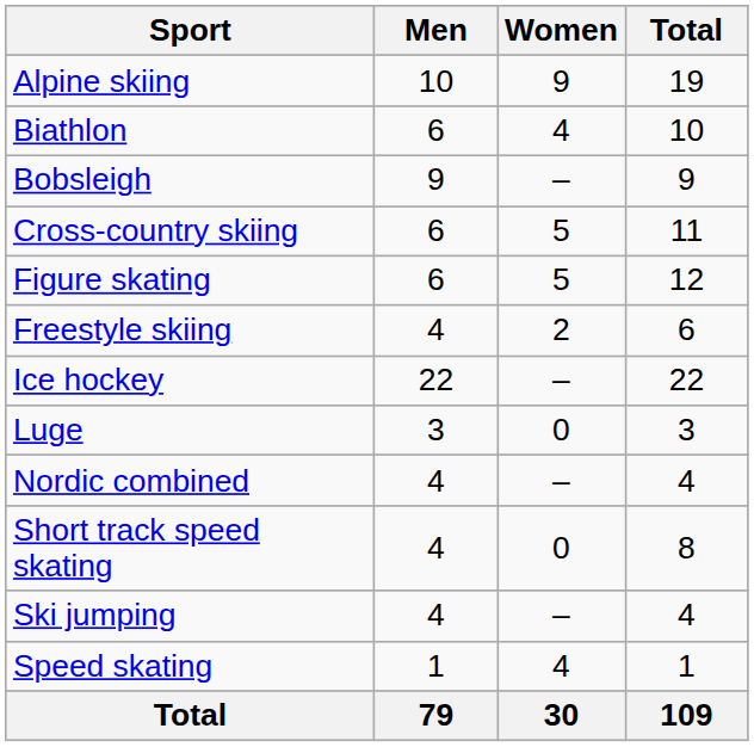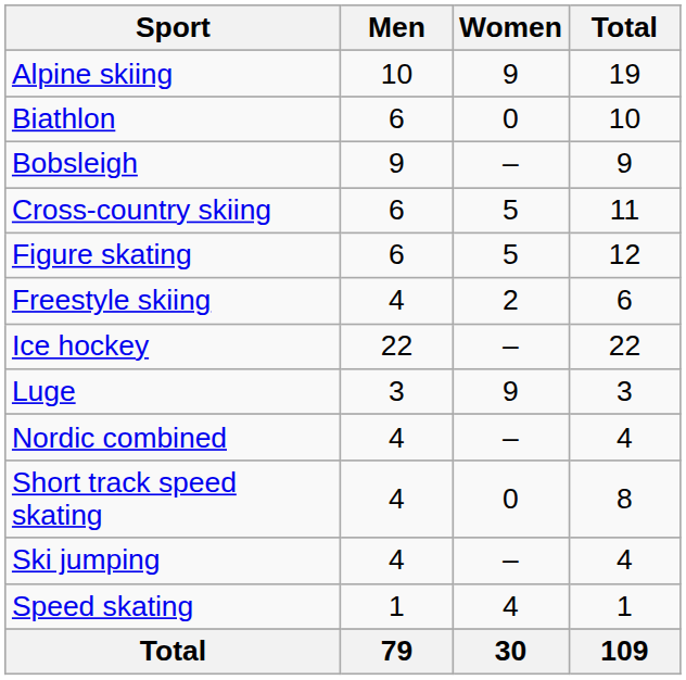 <table class="wikitable sortable" style="text-align:center;">
 <tr>
 <th width=180>Sport</th>
 <th width=55>Men</th>
 <th width=55>Women</th>
 <th width=55>Total</th>
 </tr>
 <tr>
 <td align=left><a href='#'>Alpine skiing</a></td>
 <td>10</td>
 <td>9</td>
 <td>19</td>
 </tr>
 <tr>
 <td align=left><a href='#'>Biathlon</a></td>
 <td>6</td>
-<td>4</td>
+<td>0</td>
 <td>10</td>
 </tr>
 <tr>
 <td align=left><a href='#'>Bobsleigh</a></td>
 <td>9</td>
 <td>–</td>
 <td>9</td>
 </tr>
 <tr>
 <td align=left><a href='#'>Cross-country skiing</a></td>
 <td>6</td>
 <td>5</td>
 <td>11</td>
 </tr>
 <tr>
 <td align=left><a href='#'>Figure skating</a></td>
 <td>6</td>
 <td>5</td>
 <td>12</td>
 </tr>
 <tr>
 <td align=left><a href='#'>Freestyle skiing</a></td>
 <td>4</td>
 <td>2</td>
 <td>6</td>
 </tr>
 <tr>
 <td align=left><a href='#'>Ice hockey</a></td>
 <td>22</td>
 <td>–</td>
 <td>22</td>
 </tr>
 <tr>
 <td align=left><a href='#'>Luge</a></td>
 <td>3</td>
-<td>0</td>
+<td>9</td>
 <td>3</td>
 </tr>
 <tr>
 <td align=left><a href='#'>Nordic combined</a></td>
 <td>4</td>
 <td>–</td>
 <td>4</td>
 </tr>
 <tr>
 <td align=left><a href='#'>Short track speed skating</a></td>
 <td>4</td>
 <td>0</td>
 <td>8</td>
 </tr>
 <tr>
 <td align=left><a href='#'>Ski jumping</a></td>
 <td>4</td>
 <td>–</td>
 <td>4</td>
 </tr>
 <tr>
 <td align=left><a href='#'>Speed skating</a></td>
 <td>1</td>
 <td>4</td>
 <td>1</td>
 </tr>
 <tr>
 <th>Total</th>
 <th>79</th>
 <th>30</th>
 <th>109</th>
 </tr>
 </table>
